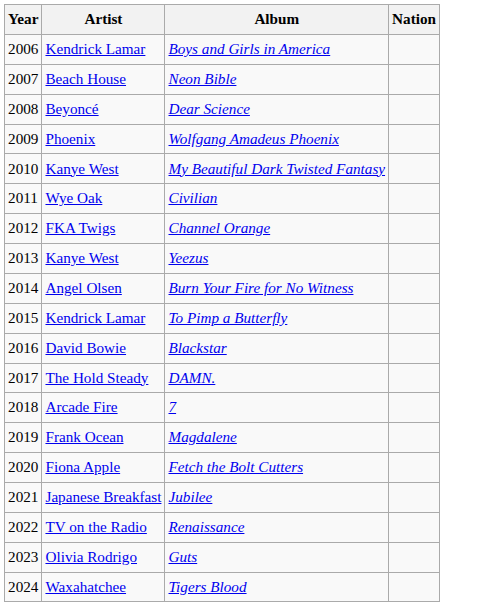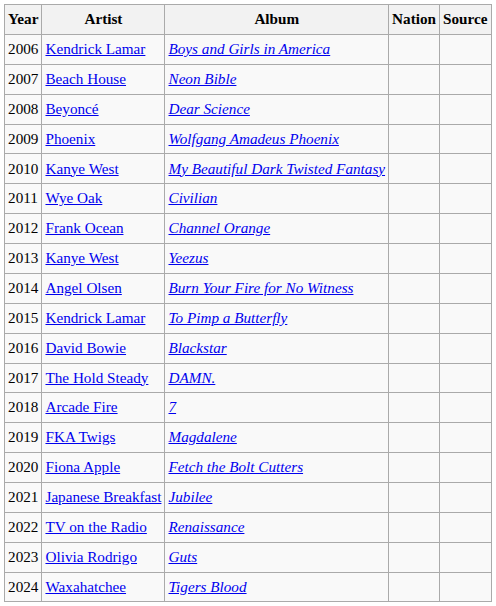 <table class="wikitable" style="font-size:0.95em;line-height:1.5em;">
 <tr>
 <th>Year</th>
 <th>Artist</th>
 <th>Album</th>
 <th>Nation</th>
+<th>Source</th>
 </tr>
 <tr>
 <td>2006</td>
 <td><a href='#'>Kendrick Lamar</a></td>
 <td><em><a href='#'>Boys and Girls in America</a></em></td>
+<td></td>
 <td></td>
 </tr>
 <tr>
 <td>2007</td>
 <td><a href='#'>Beach House</a></td>
 <td><em><a href='#'>Neon Bible</a></em></td>
 <td></td>
+<td></td>
 </tr>
 <tr>
 <td>2008</td>
 <td><a href='#'>Beyoncé</a></td>
 <td><em><a href='#'>Dear Science</a></em></td>
+<td></td>
 <td></td>
 </tr>
 <tr>
 <td>2009</td>
 <td><a href='#'>Phoenix</a></td>
 <td><em><a href='#'>Wolfgang Amadeus Phoenix</a></em></td>
 <td></td>
+<td></td>
 </tr>
 <tr>
 <td>2010</td>
 <td><a href='#'>Kanye West</a></td>
 <td><em><a href='#'>My Beautiful Dark Twisted Fantasy</a></em></td>
+<td></td>
 <td></td>
 </tr>
 <tr>
 <td>2011</td>
 <td><a href='#'>Wye Oak</a></td>
 <td><em><a href='#'>Civilian</a></em></td>
 <td></td>
+<td></td>
 </tr>
 <tr>
 <td>2012</td>
-<td><a href='#'>FKA Twigs</a></td>
+<td><a href='#'>Frank Ocean</a></td>
 <td><em><a href='#'>Channel Orange</a></em></td>
+<td></td>
 <td></td>
 </tr>
 <tr>
 <td>2013</td>
 <td><a href='#'>Kanye West</a></td>
 <td><em><a href='#'>Yeezus</a></em></td>
 <td></td>
+<td></td>
 </tr>
 <tr>
 <td>2014</td>
 <td><a href='#'>Angel Olsen</a></td>
 <td><em><a href='#'>Burn Your Fire for No Witness</a></em></td>
+<td></td>
 <td></td>
 </tr>
 <tr>
 <td>2015</td>
 <td><a href='#'>Kendrick Lamar</a></td>
 <td><em><a href='#'>To Pimp a Butterfly</a></em></td>
 <td></td>
+<td></td>
 </tr>
 <tr>
 <td>2016</td>
 <td><a href='#'>David Bowie</a></td>
 <td><em><a href='#'>Blackstar</a></em></td>
+<td></td>
 <td></td>
 </tr>
 <tr>
 <td>2017</td>
 <td><a href='#'>The Hold Steady</a></td>
 <td><em><a href='#'>DAMN.</a></em></td>
 <td></td>
+<td></td>
 </tr>
 <tr>
 <td>2018</td>
 <td><a href='#'>Arcade Fire</a></td>
 <td><em><a href='#'>7</a></em></td>
 <td></td>
+<td></td>
 </tr>
 <tr>
 <td>2019</td>
-<td><a href='#'>Frank Ocean</a></td>
+<td><a href='#'>FKA Twigs</a></td>
 <td><em><a href='#'>Magdalene</a></em></td>
+<td></td>
 <td></td>
 </tr>
 <tr>
 <td>2020</td>
 <td><a href='#'>Fiona Apple</a></td>
 <td><em><a href='#'>Fetch the Bolt Cutters</a></em></td>
 <td></td>
+<td></td>
 </tr>
 <tr>
 <td>2021</td>
 <td><a href='#'>Japanese Breakfast</a></td>
 <td><a href='#'><em>Jubilee</em></a></td>
+<td></td>
 <td></td>
 </tr>
 <tr>
 <td>2022</td>
 <td><a href='#'>TV on the Radio</a></td>
 <td><em><a href='#'>Renaissance</a></em></td>
 <td></td>
+<td></td>
 </tr>
 <tr>
 <td>2023</td>
 <td><a href='#'>Olivia Rodrigo</a></td>
 <td><em><a href='#'>Guts</a></em></td>
+<td></td>
 <td></td>
 </tr>
 <tr>
 <td>2024</td>
 <td><a href='#'>Waxahatchee</a></td>
 <td><em><a href='#'>Tigers Blood</a></em></td>
 <td></td>
+<td></td>
 </tr>
 </table>
